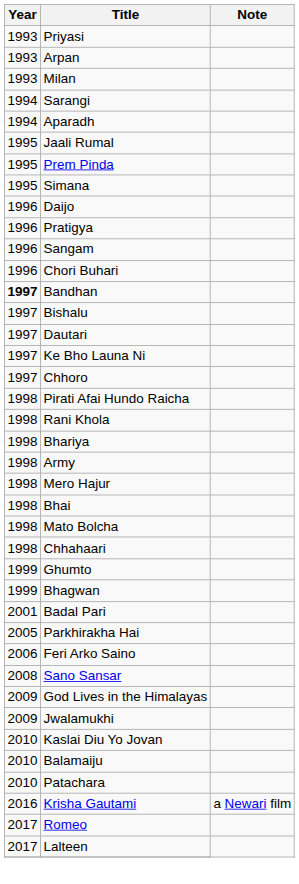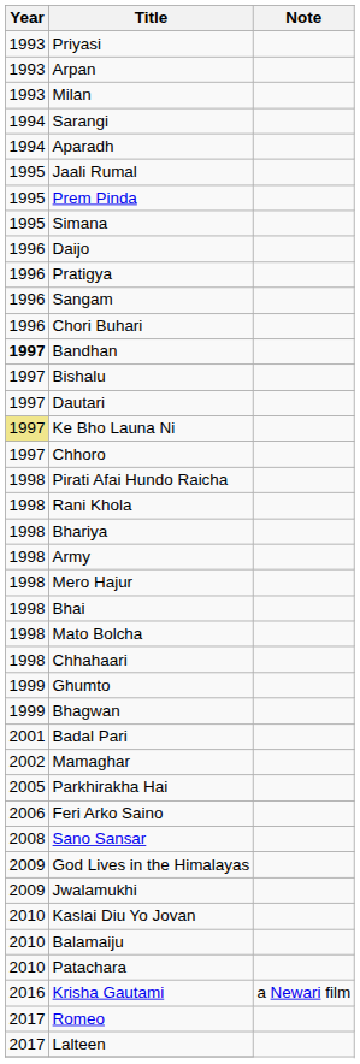 <table class="wikitable">
 <tr>
 <th>Year</th>
 <th>Title</th>
 <th>Note</th>
 </tr>
 <tr>
 <td>1993</td>
 <td>Priyasi</td>
 <td></td>
 </tr>
 <tr>
 <td>1993</td>
 <td>Arpan</td>
 <td></td>
 </tr>
 <tr>
 <td>1993</td>
 <td>Milan</td>
 <td></td>
 </tr>
 <tr>
 <td>1994</td>
 <td>Sarangi</td>
 <td></td>
 </tr>
 <tr>
 <td>1994</td>
 <td>Aparadh</td>
 <td></td>
 </tr>
 <tr>
 <td>1995</td>
 <td>Jaali Rumal</td>
 <td></td>
 </tr>
 <tr>
 <td>1995</td>
 <td><a href='#'>Prem Pinda</a></td>
 <td></td>
 </tr>
 <tr>
 <td>1995</td>
 <td>Simana</td>
 <td></td>
 </tr>
 <tr>
 <td>1996</td>
 <td>Daijo</td>
 <td></td>
 </tr>
 <tr>
 <td>1996</td>
 <td>Pratigya</td>
 <td></td>
 </tr>
 <tr>
 <td>1996</td>
 <td>Sangam</td>
 <td></td>
 </tr>
 <tr>
 <td>1996</td>
 <td>Chori Buhari</td>
 <td></td>
 </tr>
 <tr>
 <td><strong>1997</strong></td>
 <td>Bandhan</td>
 <td></td>
 </tr>
 <tr>
 <td>1997</td>
 <td>Bishalu</td>
 <td></td>
 </tr>
 <tr>
 <td>1997</td>
 <td>Dautari</td>
 <td></td>
 </tr>
 <tr>
-<td>1997</td>
+<td style="background: khaki;">1997</td>
 <td>Ke Bho Launa Ni</td>
 <td></td>
 </tr>
 <tr>
 <td>1997</td>
 <td>Chhoro</td>
 <td></td>
 </tr>
 <tr>
 <td>1998</td>
 <td>Pirati Afai Hundo Raicha</td>
 <td></td>
 </tr>
 <tr>
 <td>1998</td>
 <td>Rani Khola</td>
 <td></td>
 </tr>
 <tr>
 <td>1998</td>
 <td>Bhariya</td>
 <td></td>
 </tr>
 <tr>
 <td>1998</td>
 <td>Army</td>
 <td></td>
 </tr>
 <tr>
 <td>1998</td>
 <td>Mero Hajur</td>
 <td></td>
 </tr>
 <tr>
 <td>1998</td>
 <td>Bhai</td>
 <td></td>
 </tr>
 <tr>
 <td>1998</td>
 <td>Mato Bolcha</td>
 <td></td>
 </tr>
 <tr>
 <td>1998</td>
 <td>Chhahaari</td>
 <td></td>
 </tr>
 <tr>
 <td>1999</td>
 <td>Ghumto</td>
 <td></td>
 </tr>
 <tr>
 <td>1999</td>
 <td>Bhagwan</td>
 <td></td>
 </tr>
 <tr>
 <td>2001</td>
 <td>Badal Pari</td>
 <td></td>
 </tr>
 <tr>
+<td>2002</td>
+<td>Mamaghar</td>
+<td></td>
+</tr>
+<tr>
 <td>2005</td>
 <td>Parkhirakha Hai</td>
 <td></td>
 </tr>
 <tr>
 <td>2006</td>
 <td>Feri Arko Saino</td>
 <td></td>
 </tr>
 <tr>
 <td>2008</td>
 <td><a href='#'>Sano Sansar</a></td>
 <td></td>
 </tr>
 <tr>
 <td>2009</td>
 <td>God Lives in the Himalayas</td>
 <td></td>
 </tr>
 <tr>
 <td>2009</td>
 <td>Jwalamukhi</td>
 <td></td>
 </tr>
 <tr>
 <td>2010</td>
 <td>Kaslai Diu Yo Jovan</td>
 <td></td>
 </tr>
 <tr>
 <td>2010</td>
 <td>Balamaiju</td>
 <td></td>
 </tr>
 <tr>
 <td>2010</td>
 <td>Patachara</td>
 <td></td>
 </tr>
 <tr>
 <td>2016</td>
 <td><a href='#'>Krisha Gautami</a></td>
 <td>a <a href='#'>Newari</a> film</td>
 </tr>
 <tr>
 <td>2017</td>
 <td><a href='#'>Romeo</a></td>
 <td></td>
 </tr>
 <tr>
 <td>2017</td>
 <td>Lalteen</td>
 </tr>
 <tr>
 </tr>
 </table>
